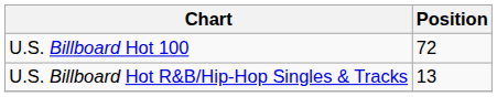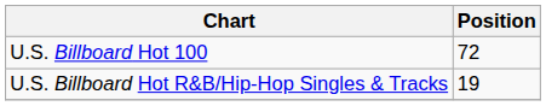 <table class="wikitable">
 <tr>
 <th align="left">Chart</th>
 <th align="left">Position</th>
 </tr>
 <tr>
 <td align="left">U.S. <a href='#'><em>Billboard</em> Hot 100</a></td>
 <td align="left">72</td>
 </tr>
 <tr>
 <td align="left">U.S. <em>Billboard</em> <a href='#'>Hot R&B/Hip-Hop Singles & Tracks</a></td>
-<td align="left">13</td>
+<td align="left">19</td>
 </tr>
 <tr>
 </tr>
 </table>
